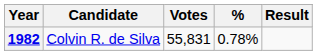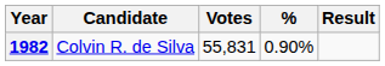 <table class="wikitable">
 <tr>
 <th>Year</th>
 <th>Candidate</th>
 <th>Votes</th>
 <th>%</th>
 <th>Result</th>
 </tr>
 <tr style="text-align:center;">
 <th><a href='#'>1982</a></th>
 <td><a href='#'>Colvin R. de Silva</a></td>
 <td>55,831</td>
-<td>0.78%</td>
+<td>0.90%</td>
 <td></td>
 </tr>
 </table>
